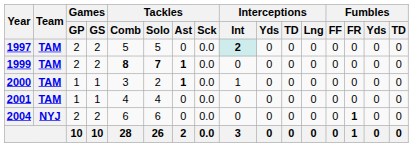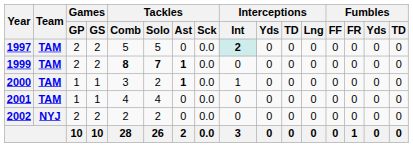 <table class="wikitable" style="text-align:center">
 <tr>
 <th rowspan="2">Year</th>
 <th rowspan="2">Team</th>
 <th colspan="2">Games</th>
 <th colspan="4">Tackles</th>
 <th colspan="4">Interceptions</th>
 <th colspan="4">Fumbles</th>
 </tr>
 <tr>
 <th>GP</th>
 <th>GS</th>
 <th>Comb</th>
 <th>Solo</th>
 <th>Ast</th>
 <th>Sck</th>
 <th>Int</th>
 <th>Yds</th>
 <th>TD</th>
 <th>Lng</th>
 <th>FF</th>
 <th>FR</th>
 <th>Yds</th>
 <th>TD</th>
 </tr>
 <tr>
 <th><a href='#'>1997</a></th>
 <th><a href='#'>TAM</a></th>
 <td>2</td>
 <td>2</td>
 <td>5</td>
 <td>5</td>
 <td>0</td>
 <td>0.0</td>
 <td style="background:#cfecec; width:3em;"><strong>2</strong></td>
 <td>0</td>
 <td>0</td>
 <td>0</td>
 <td>0</td>
 <td>0</td>
 <td>0</td>
 <td>0</td>
 </tr>
 <tr>
 <th><a href='#'>1999</a></th>
 <th><a href='#'>TAM</a></th>
 <td>2</td>
 <td>2</td>
 <td><strong>8</strong></td>
 <td><strong>7</strong></td>
 <td><strong>1</strong></td>
 <td>0.0</td>
 <td>0</td>
 <td>0</td>
 <td>0</td>
 <td>0</td>
 <td>0</td>
 <td>0</td>
 <td>0</td>
 <td>0</td>
 </tr>
 <tr>
 <th><a href='#'>2000</a></th>
 <th><a href='#'>TAM</a></th>
 <td>1</td>
 <td>1</td>
 <td>3</td>
 <td>2</td>
 <td><strong>1</strong></td>
 <td>0.0</td>
 <td>1</td>
 <td>0</td>
 <td>0</td>
 <td>0</td>
 <td>0</td>
 <td>0</td>
 <td>0</td>
 <td>0</td>
 </tr>
 <tr>
 <th><a href='#'>2001</a></th>
 <th><a href='#'>TAM</a></th>
 <td>1</td>
 <td>1</td>
 <td>4</td>
 <td>4</td>
 <td>0</td>
 <td>0.0</td>
 <td>0</td>
 <td>0</td>
 <td>0</td>
 <td>0</td>
 <td>0</td>
 <td>0</td>
 <td>0</td>
 <td>0</td>
 </tr>
 <tr>
-<th><a href='#'>2004</a></th>
+<th><a href='#'>2002</a></th>
 <th><a href='#'>NYJ</a></th>
 <td>2</td>
 <td>2</td>
-<td>6</td>
-<td>6</td>
+<td>2</td>
+<td>2</td>
 <td>0</td>
 <td>0.0</td>
 <td>0</td>
 <td>0</td>
 <td>0</td>
 <td>0</td>
 <td>0</td>
-<td><strong>1</strong></td>
+<td>0</td>
 <td>0</td>
 <td>0</td>
 </tr>
 <tr>
 <th colspan="2"></th>
 <th>10</th>
 <th>10</th>
 <th>28</th>
 <th>26</th>
 <th>2</th>
 <th>0.0</th>
 <th>3</th>
 <th>0</th>
 <th>0</th>
 <th>0</th>
 <th>0</th>
 <th>1</th>
 <th>0</th>
 <th>0</th>
 </tr>
 </table>
